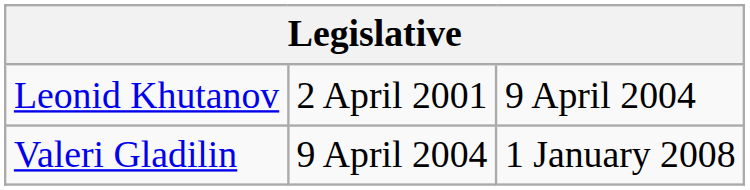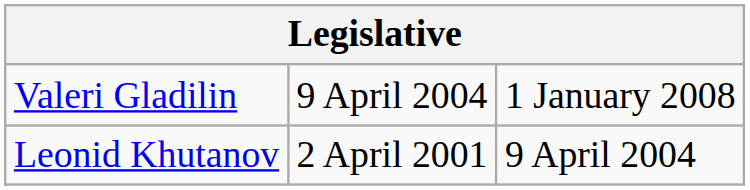 <table class="wikitable sortable">
 <tr>
 <th colspan=3>Legislative</th>
+</tr>
+<tr>
+<td><a href='#'>Valeri Gladilin</a></td>
+<td>9 April 2004</td>
+<td>1 January 2008</td>
 </tr>
 <tr>
 <td><a href='#'>Leonid Khutanov</a></td>
 <td>2 April 2001</td>
 <td>9 April 2004</td>
 </tr>
-<tr>
-<td><a href='#'>Valeri Gladilin</a></td>
-<td>9 April 2004</td>
-<td>1 January 2008</td>
-</tr>
 </table>
